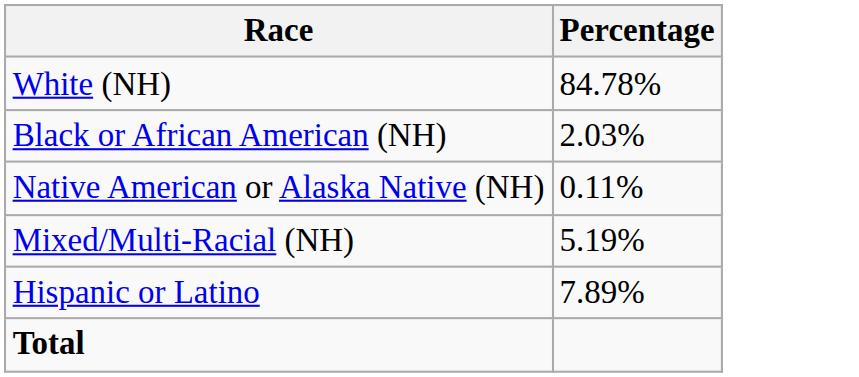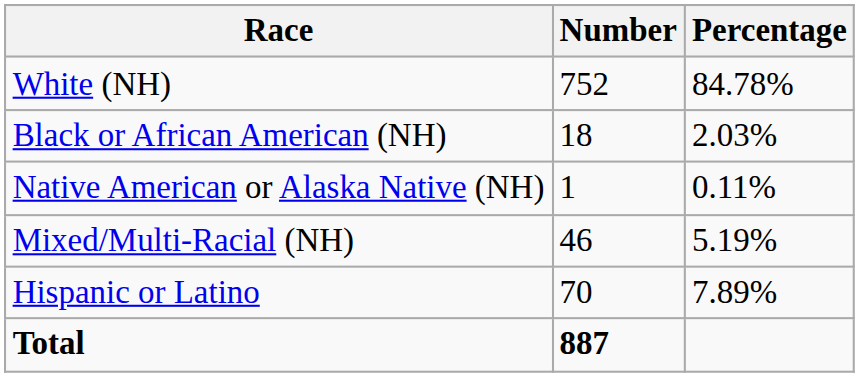 <table class="wikitable">
 <tr>
 <th>Race</th>
+<th>Number</th>
 <th>Percentage</th>
 </tr>
 <tr>
 <td><a href='#'>White</a> (NH)</td>
+<td>752</td>
 <td>84.78%</td>
 </tr>
 <tr>
 <td><a href='#'>Black or African American</a> (NH)</td>
+<td>18</td>
 <td>2.03%</td>
 </tr>
 <tr>
 <td><a href='#'>Native American</a> or <a href='#'>Alaska Native</a> (NH)</td>
+<td>1</td>
 <td>0.11%</td>
 </tr>
 <tr>
 <td><a href='#'>Mixed/Multi-Racial</a> (NH)</td>
+<td>46</td>
 <td>5.19%</td>
 </tr>
 <tr>
 <td><a href='#'>Hispanic or Latino</a></td>
+<td>70</td>
 <td>7.89%</td>
 </tr>
 <tr>
 <td><strong>Total</strong></td>
+<td><strong>887</strong></td>
 <td></td>
 </tr>
 </table>
